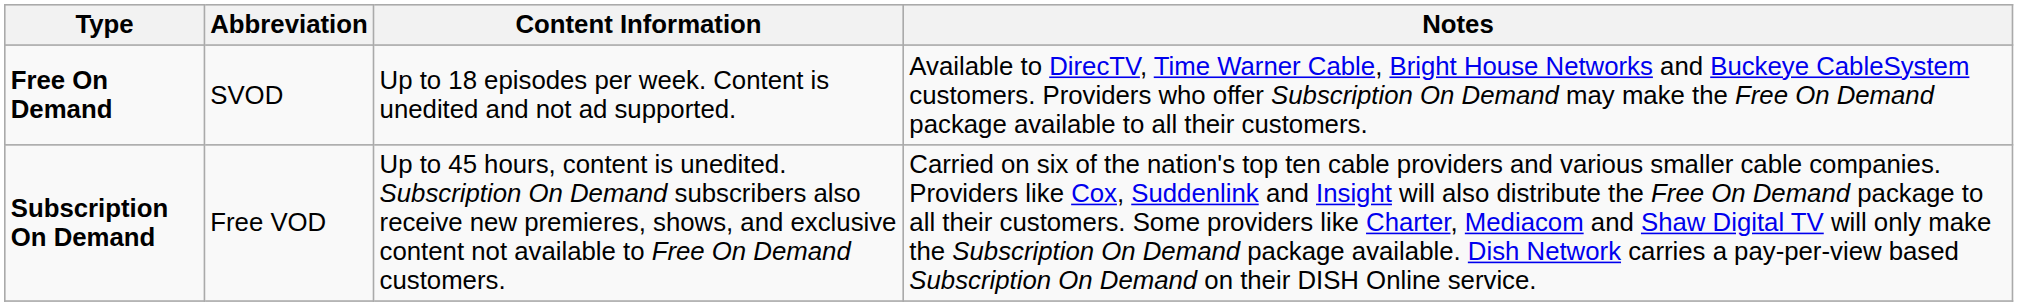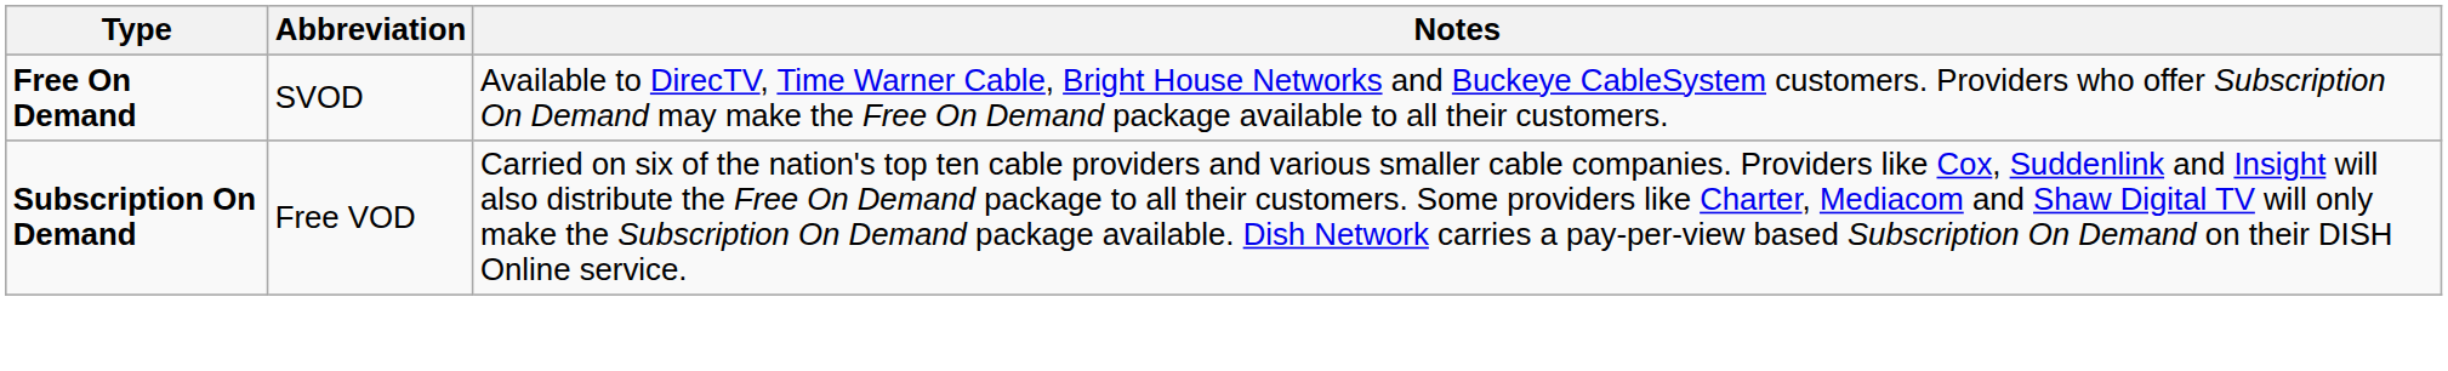 <table class=wikitable>
 <tr>
 <th>Type</th>
 <th>Abbreviation</th>
-<th>Content Information</th>
 <th>Notes</th>
 </tr>
 <tr>
 <td><strong>Free On Demand</strong></td>
 <td>SVOD</td>
-<td>Up to 18 episodes per week. Content is unedited and not ad supported.</td>
 <td>Available to <a href='#'>DirecTV</a>, <a href='#'>Time Warner Cable</a>, <a href='#'>Bright House Networks</a> and <a href='#'>Buckeye CableSystem</a> customers. Providers who offer <em>Subscription On Demand</em> may make the <em>Free On Demand</em> package available to all their customers.</td>
 </tr>
 <tr>
 <td><strong>Subscription On Demand</strong></td>
 <td>Free VOD</td>
-<td>Up to 45 hours, content is unedited. <em>Subscription On Demand</em> subscribers also receive new premieres, shows, and exclusive content not available to <em>Free On Demand</em> customers.</td>
 <td>Carried on six of the nation's top ten cable providers and various smaller cable companies. Providers like <a href='#'>Cox</a>, <a href='#'>Suddenlink</a> and <a href='#'>Insight</a> will also distribute the <em>Free On Demand</em> package to all their customers. Some providers like <a href='#'>Charter</a>, <a href='#'>Mediacom</a> and <a href='#'>Shaw Digital TV</a> will only make the <em>Subscription On Demand</em> package available. <a href='#'>Dish Network</a> carries a pay-per-view based <em>Subscription On Demand</em> on their DISH Online service.</td>
 </tr>
 </table>
